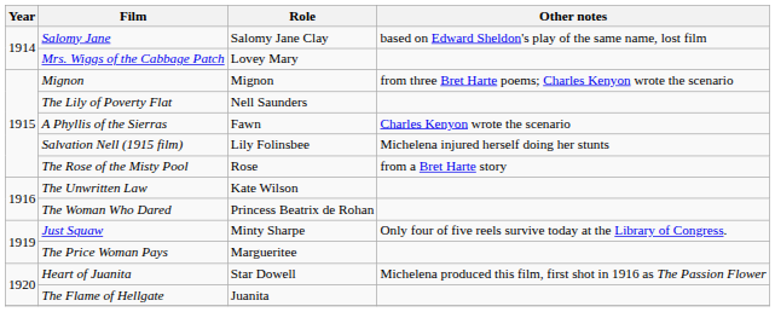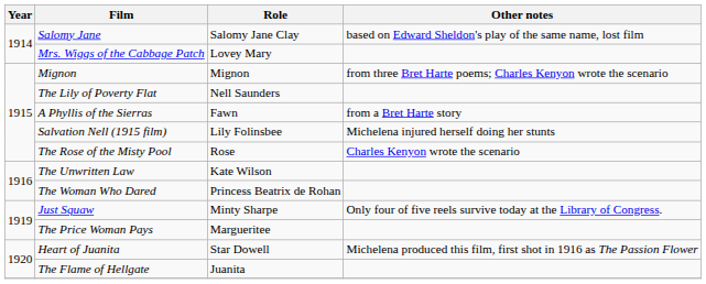 <table class="wikitable">
 <tr>
 <th>Year</th>
 <th>Film</th>
 <th>Role</th>
 <th>Other notes</th>
 </tr>
 <tr>
 <td rowspan= 2>1914</td>
 <td><em><a href='#'>Salomy Jane</a></em></td>
 <td>Salomy Jane Clay</td>
 <td>based on <a href='#'>Edward Sheldon</a>'s play of the same name, lost film</td>
 </tr>
 <tr>
 <td><em><a href='#'>Mrs. Wiggs of the Cabbage Patch</a></em></td>
 <td>Lovey Mary</td>
 <td></td>
 </tr>
 <tr>
 <td rowspan= 5>1915</td>
 <td><em>Mignon</em></td>
 <td>Mignon</td>
 <td>from three <a href='#'>Bret Harte</a> poems; <a href='#'>Charles Kenyon</a> wrote the scenario</td>
 </tr>
 <tr>
 <td><em>The Lily of Poverty Flat</em></td>
 <td>Nell Saunders</td>
 <td></td>
 </tr>
 <tr>
 <td><em>A Phyllis of the Sierras</em></td>
 <td>Fawn</td>
-<td><a href='#'>Charles Kenyon</a> wrote the scenario</td>
+<td>from a <a href='#'>Bret Harte</a> story</td>
 </tr>
 <tr>
 <td><em>Salvation Nell (1915 film)</em></td>
 <td>Lily Folinsbee</td>
 <td>Michelena injured herself doing her stunts</td>
 </tr>
 <tr>
 <td><em>The Rose of the Misty Pool</em></td>
 <td>Rose</td>
-<td>from a <a href='#'>Bret Harte</a> story</td>
+<td><a href='#'>Charles Kenyon</a> wrote the scenario</td>
 </tr>
 <tr>
 <td rowspan= 2>1916</td>
 <td><em>The Unwritten Law</em></td>
 <td>Kate Wilson</td>
 <td></td>
 </tr>
 <tr>
 <td><em>The Woman Who Dared</em></td>
 <td>Princess Beatrix de Rohan</td>
 <td></td>
 </tr>
 <tr>
 <td rowspan= 2>1919</td>
 <td><em><a href='#'>Just Squaw</a></em></td>
 <td>Minty Sharpe</td>
 <td>Only four of five reels survive today at the <a href='#'>Library of Congress</a>.</td>
 </tr>
 <tr>
 <td><em>The Price Woman Pays</em></td>
 <td>Margueritee</td>
 <td></td>
 </tr>
 <tr>
 <td rowspan= 2>1920</td>
 <td><em>Heart of Juanita</em></td>
 <td>Star Dowell</td>
 <td>Michelena produced this film, first shot in 1916 as <em>The Passion Flower</em></td>
 </tr>
 <tr>
 <td><em>The Flame of Hellgate</em></td>
 <td>Juanita</td>
 <td></td>
 </tr>
 <tr>
 </tr>
 </table>
